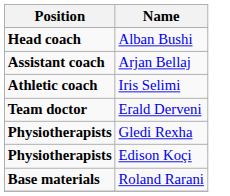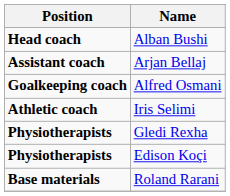 <table class="wikitable">
 <tr>
 <th>Position</th>
 <th>Name</th>
 </tr>
 <tr>
 <td><strong>Head coach</strong></td>
 <td> <a href='#'>Alban Bushi</a></td>
 </tr>
 <tr>
 <td><strong>Assistant coach</strong></td>
 <td> <a href='#'>Arjan Bellaj</a></td>
 </tr>
 <tr>
+<td><strong>Goalkeeping coach</strong></td>
+<td> <a href='#'>Alfred Osmani</a></td>
+</tr>
+<tr>
 <td><strong>Athletic coach</strong></td>
 <td> <a href='#'>Iris Selimi</a></td>
-</tr>
-<tr>
-<td><strong>Team doctor</strong></td>
-<td> <a href='#'>Erald Derveni</a></td>
 </tr>
 <tr>
 <td><strong>Physiotherapists</strong></td>
 <td> <a href='#'>Gledi Rexha</a></td>
 </tr>
 <tr>
 <td><strong>Physiotherapists</strong></td>
 <td> <a href='#'>Edison Koçi</a></td>
 </tr>
 <tr>
 <td><strong>Base materials</strong></td>
 <td> <a href='#'>Roland Rarani</a></td>
 </tr>
 <tr>
 </tr>
 </table>
